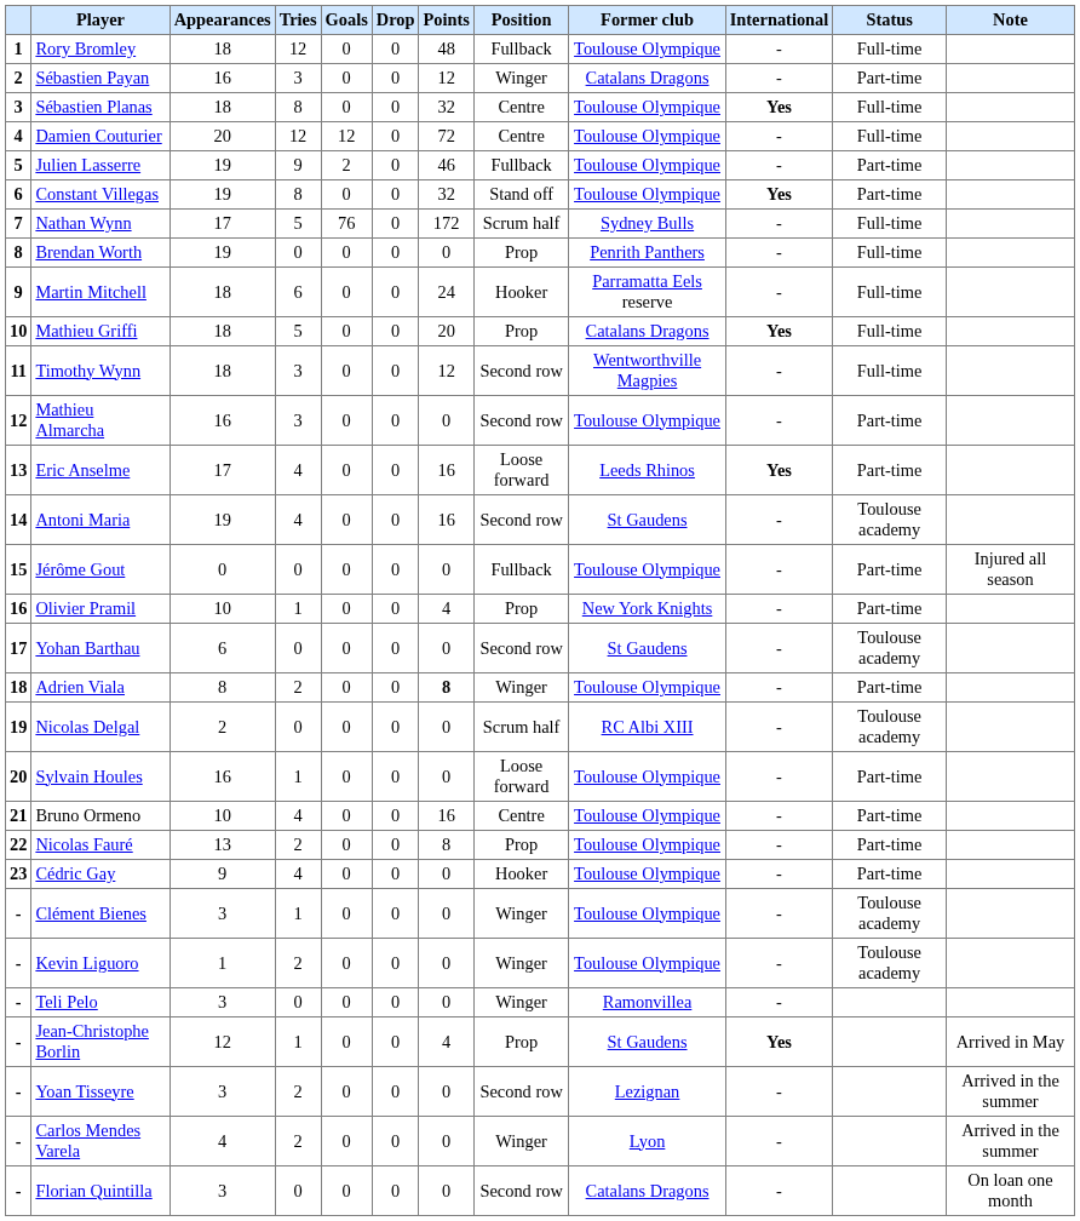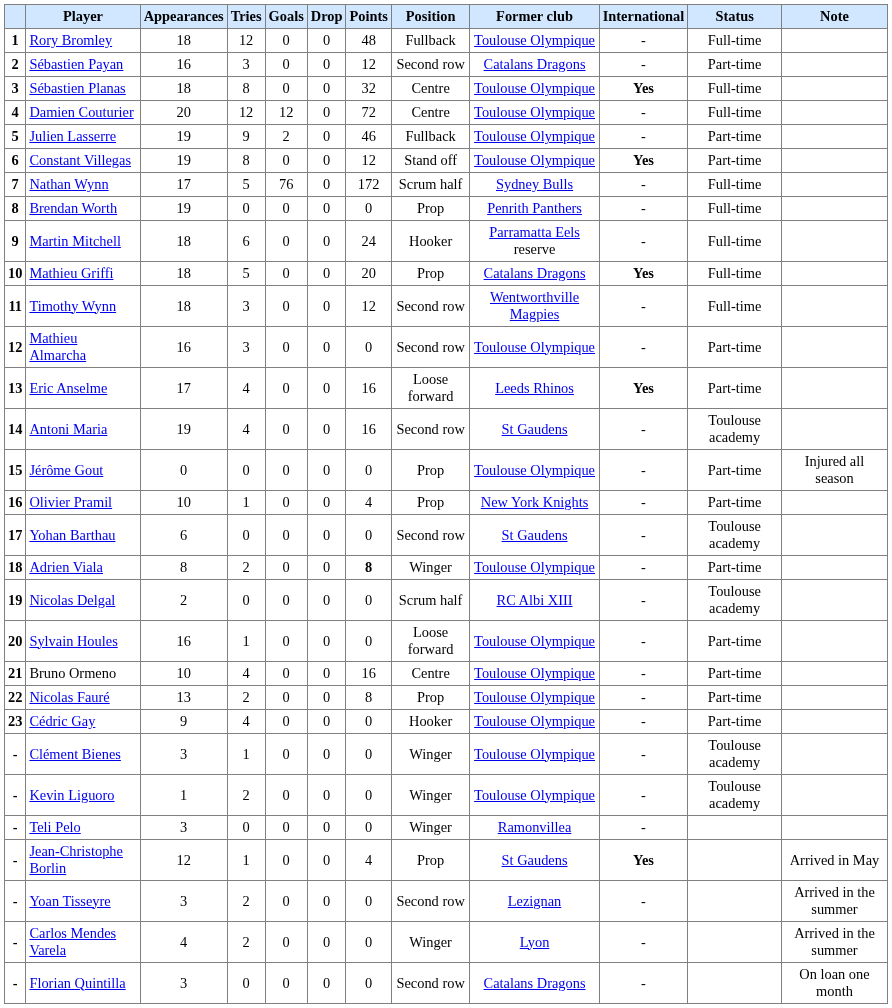 <table cellpadding="3" cellspacing="0" border="1" style="font-size: 90%; text-align: center; border: gray solid 1px; border-collapse: collapse;" class="sortable">
 <tr bgcolor="#D0E7FF" align="center">
 <th></th>
 <th>Player</th>
 <th>Appearances</th>
 <th>Tries</th>
 <th>Goals</th>
 <th>Drop</th>
 <th>Points</th>
 <th>Position</th>
 <th>Former club</th>
 <th>International</th>
 <th>Status</th>
 <th>Note</th>
 </tr>
 <tr bgcolor="ffffff">
 <td><strong>1</strong></td>
 <td align="left"> <a href='#'>Rory Bromley</a></td>
 <td>18</td>
 <td>12</td>
 <td>0</td>
 <td>0</td>
 <td>48</td>
 <td>Fullback</td>
 <td><a href='#'>Toulouse Olympique</a></td>
 <td>-</td>
 <td>Full-time</td>
 <td></td>
 </tr>
 <tr bgcolor="ffffff">
 <td><strong>2</strong></td>
 <td align="left"><a href='#'>Sébastien Payan</a></td>
 <td>16</td>
 <td>3</td>
 <td>0</td>
 <td>0</td>
 <td>12</td>
-<td>Winger</td>
+<td>Second row</td>
 <td><a href='#'>Catalans Dragons</a></td>
 <td>-</td>
 <td>Part-time</td>
 <td></td>
 </tr>
 <tr bgcolor="ffffff">
 <td><strong>3</strong></td>
 <td align="left"> <a href='#'>Sébastien Planas</a></td>
 <td>18</td>
 <td>8</td>
 <td>0</td>
 <td>0</td>
 <td>32</td>
 <td>Centre</td>
 <td><a href='#'>Toulouse Olympique</a></td>
 <td><strong>Yes</strong></td>
 <td>Full-time</td>
 <td></td>
 </tr>
 <tr bgcolor="ffffff">
 <td><strong>4</strong></td>
 <td align="left"> <a href='#'>Damien Couturier</a></td>
 <td>20</td>
 <td>12</td>
 <td>12</td>
 <td>0</td>
 <td>72</td>
 <td>Centre</td>
 <td><a href='#'>Toulouse Olympique</a></td>
 <td>-</td>
 <td>Full-time</td>
 <td></td>
 </tr>
 <tr bgcolor="ffffff">
 <td><strong>5</strong></td>
 <td align="left"> <a href='#'>Julien Lasserre</a></td>
 <td>19</td>
 <td>9</td>
 <td>2</td>
 <td>0</td>
 <td>46</td>
 <td>Fullback</td>
 <td><a href='#'>Toulouse Olympique</a></td>
 <td>-</td>
 <td>Part-time</td>
 <td></td>
 </tr>
 <tr bgcolor="ffffff">
 <td><strong>6</strong></td>
 <td align="left"> <a href='#'>Constant Villegas</a></td>
 <td>19</td>
 <td>8</td>
 <td>0</td>
 <td>0</td>
-<td>32</td>
+<td>12</td>
 <td>Stand off</td>
 <td><a href='#'>Toulouse Olympique</a></td>
 <td><strong>Yes</strong></td>
 <td>Part-time</td>
 <td></td>
 </tr>
 <tr bgcolor="ffffff">
 <td><strong>7</strong></td>
 <td align="left"> <a href='#'>Nathan Wynn</a></td>
 <td>17</td>
 <td>5</td>
 <td>76</td>
 <td>0</td>
 <td>172</td>
 <td>Scrum half</td>
 <td><a href='#'>Sydney Bulls</a></td>
 <td>-</td>
 <td>Full-time</td>
 <td></td>
 </tr>
 <tr bgcolor="ffffff">
 <td><strong>8</strong></td>
 <td align="left"> <a href='#'>Brendan Worth</a></td>
 <td>19</td>
 <td>0</td>
 <td>0</td>
 <td>0</td>
 <td>0</td>
 <td>Prop</td>
 <td><a href='#'>Penrith Panthers</a></td>
 <td>-</td>
 <td>Full-time</td>
 <td></td>
 </tr>
 <tr bgcolor="ffffff">
 <td><strong>9</strong></td>
 <td align="left"> <a href='#'>Martin Mitchell</a></td>
 <td>18</td>
 <td>6</td>
 <td>0</td>
 <td>0</td>
 <td>24</td>
 <td>Hooker</td>
 <td><a href='#'>Parramatta Eels</a> reserve</td>
 <td>-</td>
 <td>Full-time</td>
 <td></td>
 </tr>
 <tr bgcolor="ffffff">
 <td><strong>10</strong></td>
 <td align="left"> <a href='#'>Mathieu Griffi</a></td>
 <td>18</td>
 <td>5</td>
 <td>0</td>
 <td>0</td>
 <td>20</td>
 <td>Prop</td>
 <td><a href='#'>Catalans Dragons</a></td>
 <td><strong>Yes</strong></td>
 <td>Full-time</td>
 <td></td>
 </tr>
 <tr bgcolor="ffffff">
 <td><strong>11</strong></td>
 <td align="left"> <a href='#'>Timothy Wynn</a></td>
 <td>18</td>
 <td>3</td>
 <td>0</td>
 <td>0</td>
 <td>12</td>
 <td>Second row</td>
 <td><a href='#'>Wentworthville Magpies</a></td>
 <td>-</td>
 <td>Full-time</td>
 <td></td>
 </tr>
 <tr bgcolor="ffffff">
 <td><strong>12</strong></td>
 <td align="left"> <a href='#'>Mathieu Almarcha</a></td>
 <td>16</td>
 <td>3</td>
 <td>0</td>
 <td>0</td>
 <td>0</td>
 <td>Second row</td>
 <td><a href='#'>Toulouse Olympique</a></td>
 <td>-</td>
 <td>Part-time</td>
 <td></td>
 </tr>
 <tr bgcolor="ffffff">
 <td><strong>13</strong></td>
 <td align="left"> <a href='#'>Eric Anselme</a></td>
 <td>17</td>
 <td>4</td>
 <td>0</td>
 <td>0</td>
 <td>16</td>
 <td>Loose forward</td>
 <td><a href='#'>Leeds Rhinos</a></td>
 <td><strong>Yes</strong></td>
 <td>Part-time</td>
 <td></td>
 </tr>
 <tr bgcolor="ffffff">
 <td><strong>14</strong></td>
 <td align="left"> <a href='#'>Antoni Maria</a></td>
 <td>19</td>
 <td>4</td>
 <td>0</td>
 <td>0</td>
 <td>16</td>
 <td>Second row</td>
 <td><a href='#'>St Gaudens</a></td>
 <td>-</td>
 <td>Toulouse academy</td>
 <td></td>
 </tr>
 <tr bgcolor="ffffff">
 <td><strong>15</strong></td>
 <td align="left"> <a href='#'>Jérôme Gout</a></td>
 <td>0</td>
 <td>0</td>
 <td>0</td>
 <td>0</td>
 <td>0</td>
-<td>Fullback</td>
+<td>Prop</td>
 <td><a href='#'>Toulouse Olympique</a></td>
 <td>-</td>
 <td>Part-time</td>
 <td>Injured all season</td>
 </tr>
 <tr bgcolor="ffffff">
 <td><strong>16</strong></td>
 <td align="left"> <a href='#'>Olivier Pramil</a></td>
 <td>10</td>
 <td>1</td>
 <td>0</td>
 <td>0</td>
 <td>4</td>
 <td>Prop</td>
 <td><a href='#'>New York Knights</a></td>
 <td>-</td>
 <td>Part-time</td>
 <td></td>
 </tr>
 <tr bgcolor="ffffff">
 <td><strong>17</strong></td>
 <td align="left"> <a href='#'>Yohan Barthau</a></td>
 <td>6</td>
 <td>0</td>
 <td>0</td>
 <td>0</td>
 <td>0</td>
 <td>Second row</td>
 <td><a href='#'>St Gaudens</a></td>
 <td>-</td>
 <td>Toulouse academy</td>
 <td></td>
 </tr>
 <tr bgcolor="ffffff">
 <td><strong>18</strong></td>
 <td align="left"> <a href='#'>Adrien Viala</a></td>
 <td>8</td>
 <td>2</td>
 <td>0</td>
 <td>0</td>
 <td><strong>8</strong></td>
 <td>Winger</td>
 <td><a href='#'>Toulouse Olympique</a></td>
 <td>-</td>
 <td>Part-time</td>
 <td></td>
 </tr>
 <tr bgcolor="ffffff">
 <td><strong>19</strong></td>
 <td align="left"> <a href='#'>Nicolas Delgal</a></td>
 <td>2</td>
 <td>0</td>
 <td>0</td>
 <td>0</td>
 <td>0</td>
 <td>Scrum half</td>
 <td><a href='#'>RC Albi XIII</a></td>
 <td>-</td>
 <td>Toulouse academy</td>
 <td></td>
 </tr>
 <tr bgcolor="ffffff">
 <td><strong>20</strong></td>
 <td align="left"> <a href='#'>Sylvain Houles</a></td>
 <td>16</td>
 <td>1</td>
 <td>0</td>
 <td>0</td>
 <td>0</td>
 <td>Loose forward</td>
 <td><a href='#'>Toulouse Olympique</a></td>
 <td>-</td>
 <td>Part-time</td>
 <td></td>
 </tr>
 <tr bgcolor="ffffff">
 <td><strong>21</strong></td>
 <td align="left"> Bruno Ormeno</td>
 <td>10</td>
 <td>4</td>
 <td>0</td>
 <td>0</td>
 <td>16</td>
 <td>Centre</td>
 <td><a href='#'>Toulouse Olympique</a></td>
 <td>-</td>
 <td>Part-time</td>
 <td></td>
 </tr>
 <tr bgcolor="ffffff">
 <td><strong>22</strong></td>
 <td align="left"> <a href='#'>Nicolas Fauré</a></td>
 <td>13</td>
 <td>2</td>
 <td>0</td>
 <td>0</td>
 <td>8</td>
 <td>Prop</td>
 <td><a href='#'>Toulouse Olympique</a></td>
 <td>-</td>
 <td>Part-time</td>
 <td></td>
 </tr>
 <tr bgcolor="ffffff">
 <td><strong>23</strong></td>
 <td align="left"> <a href='#'>Cédric Gay</a></td>
 <td>9</td>
 <td>4</td>
 <td>0</td>
 <td>0</td>
 <td>0</td>
 <td>Hooker</td>
 <td><a href='#'>Toulouse Olympique</a></td>
 <td>-</td>
 <td>Part-time</td>
 <td></td>
 </tr>
 <tr bgcolor="ffffff">
 <td><strong>-</strong></td>
 <td align="left"> <a href='#'>Clément Bienes</a></td>
 <td>3</td>
 <td>1</td>
 <td>0</td>
 <td>0</td>
 <td>0</td>
 <td>Winger</td>
 <td><a href='#'>Toulouse Olympique</a></td>
 <td>-</td>
 <td>Toulouse academy</td>
 <td></td>
 </tr>
 <tr bgcolor="ffffff">
 <td><strong>-</strong></td>
 <td align="left"> <a href='#'>Kevin Liguoro</a></td>
 <td>1</td>
 <td>2</td>
 <td>0</td>
 <td>0</td>
 <td>0</td>
 <td>Winger</td>
 <td><a href='#'>Toulouse Olympique</a></td>
 <td>-</td>
 <td>Toulouse academy</td>
 <td></td>
 </tr>
 <tr bgcolor="ffffff">
 <td><strong>-</strong></td>
 <td align="left"> <a href='#'>Teli Pelo</a></td>
 <td>3</td>
 <td>0</td>
 <td>0</td>
 <td>0</td>
 <td>0</td>
 <td>Winger</td>
 <td><a href='#'>Ramonvillea</a></td>
 <td>-</td>
 <td></td>
 <td></td>
 </tr>
 <tr bgcolor="ffffff">
 <td><strong>-</strong></td>
 <td align="left"> <a href='#'>Jean-Christophe Borlin</a></td>
 <td>12</td>
 <td>1</td>
 <td>0</td>
 <td>0</td>
 <td>4</td>
 <td>Prop</td>
 <td><a href='#'>St Gaudens</a></td>
 <td><strong>Yes</strong></td>
 <td></td>
 <td>Arrived in May</td>
 </tr>
 <tr bgcolor="ffffff">
 <td><strong>-</strong></td>
 <td align="left"> <a href='#'>Yoan Tisseyre</a></td>
 <td>3</td>
 <td>2</td>
 <td>0</td>
 <td>0</td>
 <td>0</td>
 <td>Second row</td>
 <td><a href='#'>Lezignan</a></td>
 <td>-</td>
 <td></td>
 <td>Arrived in the summer</td>
 </tr>
 <tr bgcolor="ffffff">
 <td><strong>-</strong></td>
 <td align="left"> <a href='#'>Carlos Mendes Varela</a></td>
 <td>4</td>
 <td>2</td>
 <td>0</td>
 <td>0</td>
 <td>0</td>
 <td>Winger</td>
 <td><a href='#'>Lyon</a></td>
 <td>-</td>
 <td></td>
 <td>Arrived in the summer</td>
 </tr>
 <tr bgcolor="ffffff">
 <td><strong>-</strong></td>
 <td align="left"> <a href='#'>Florian Quintilla</a></td>
 <td>3</td>
 <td>0</td>
 <td>0</td>
 <td>0</td>
 <td>0</td>
 <td>Second row</td>
 <td><a href='#'>Catalans Dragons</a></td>
 <td>-</td>
 <td></td>
 <td>On loan one month</td>
 </tr>
 </table>
